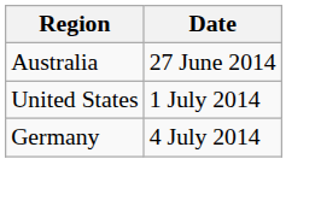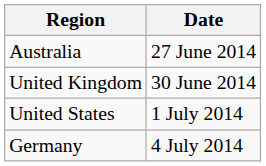 <table class="wikitable">
 <tr>
 <th>Region</th>
 <th>Date</th>
 </tr>
 <tr>
 <td>Australia</td>
 <td>27 June 2014</td>
 </tr>
 <tr>
+<td>United Kingdom</td>
+<td>30 June 2014</td>
+</tr>
+<tr>
 <td>United States</td>
 <td>1 July 2014</td>
 </tr>
 <tr>
 <td>Germany</td>
 <td>4 July 2014</td>
 </tr>
 </table>
